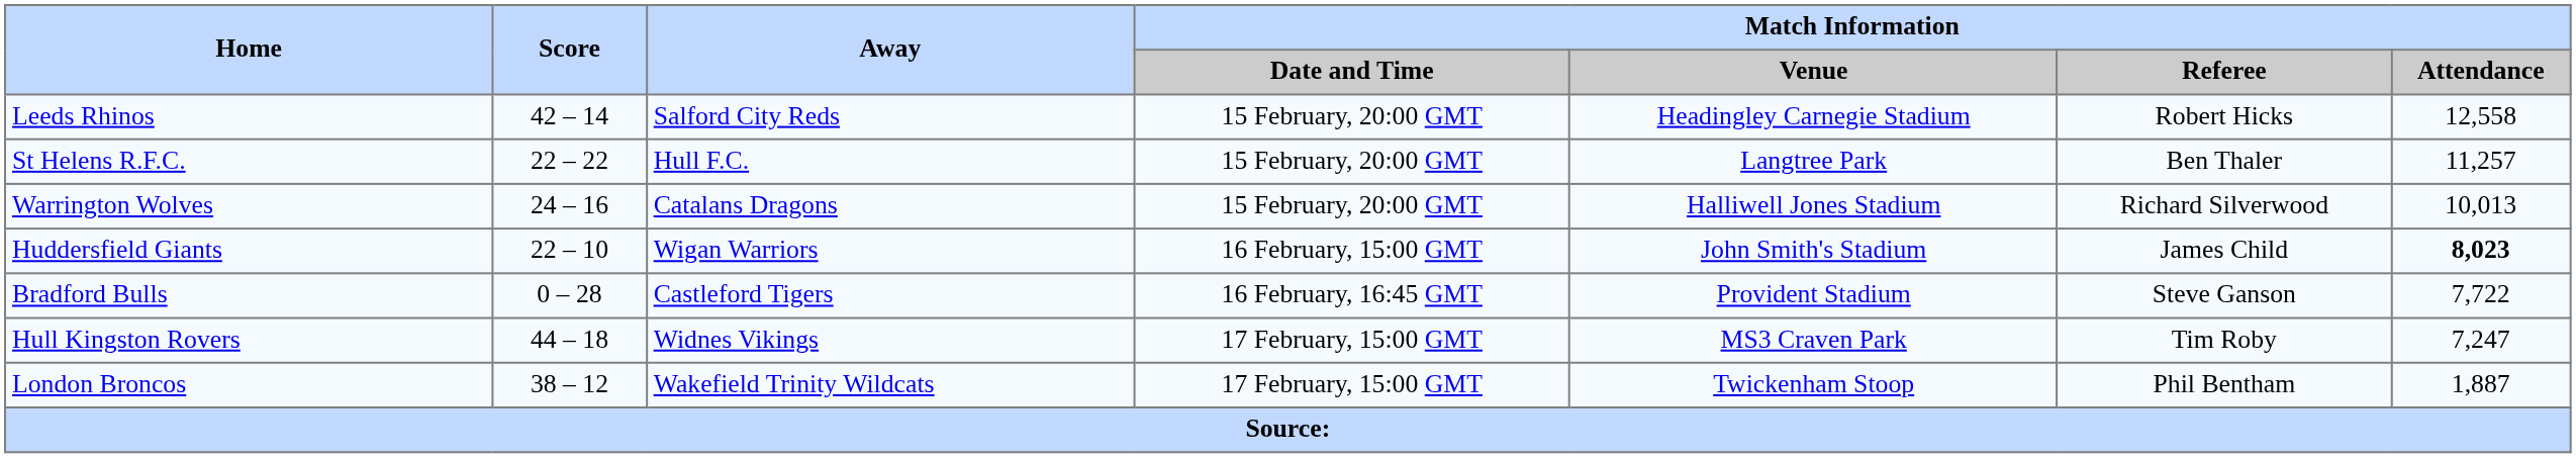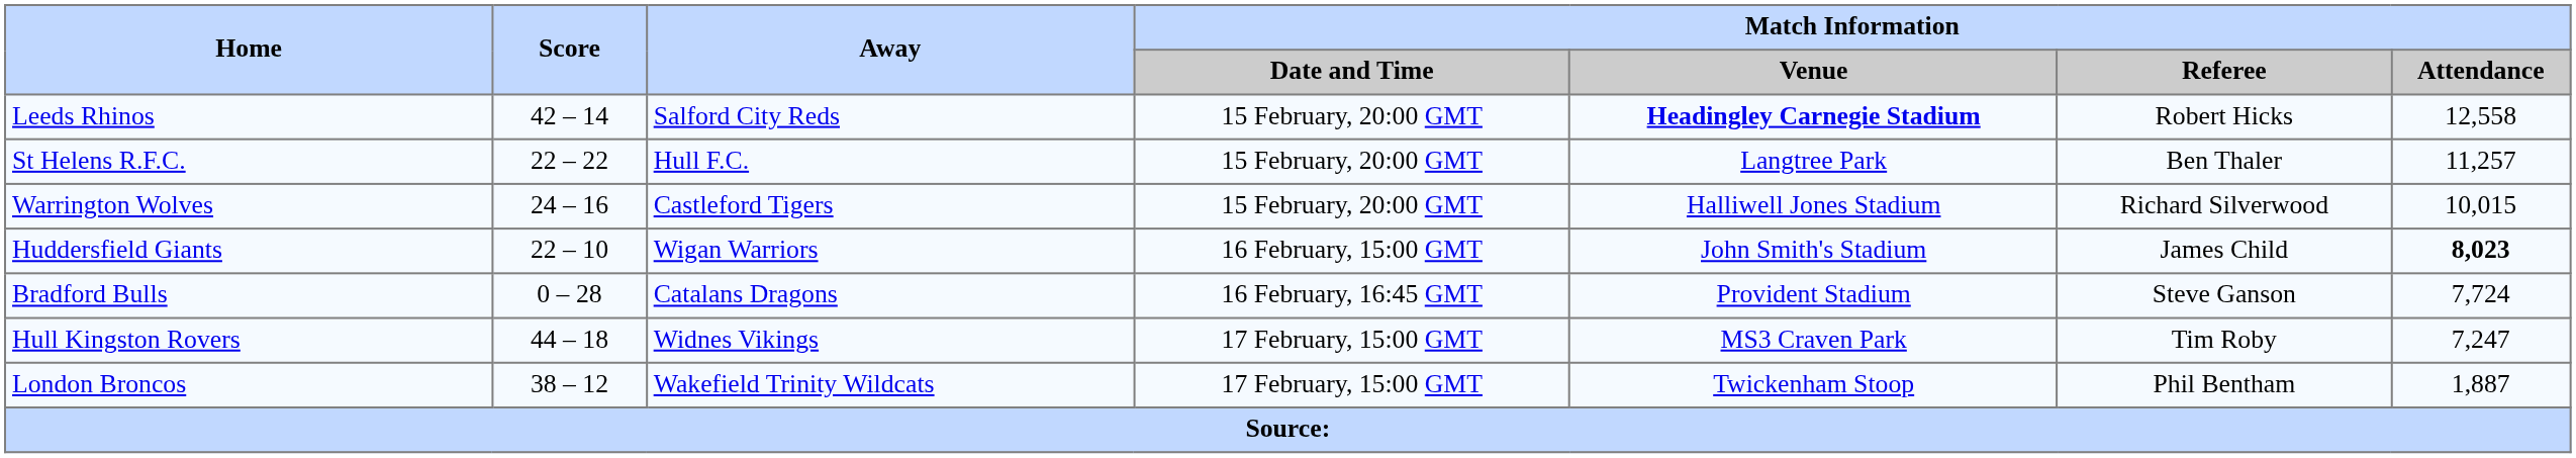 <table border=1 style="border-collapse:collapse; font-size:80%; text-align:center;" cellpadding=3 cellspacing=0 width=100%>
 <tr bgcolor=#C1D8FF>
 <th rowspan=2 width=19%>Home</th>
 <th rowspan=2 width=6%>Score</th>
 <th rowspan=2 width=19%>Away</th>
 <th colspan=6>Match Information</th>
 </tr>
 <tr bgcolor=#CCCCCC>
 <th width=17%>Date and Time</th>
 <th width=19%>Venue</th>
 <th width=13%>Referee</th>
 <th width=7%>Attendance</th>
 </tr>
 <tr bgcolor=#F5FAFF>
 <td align=left> <a href='#'>Leeds Rhinos</a></td>
 <td>42 – 14</td>
 <td align=left> <a href='#'>Salford City Reds</a></td>
 <td>15 February, 20:00 <a href='#'>GMT</a></td>
-<td><a href='#'>Headingley Carnegie Stadium</a></td>
+<td><strong><a href='#'>Headingley Carnegie Stadium</a></strong></td>
 <td>Robert Hicks</td>
 <td>12,558</td>
 </tr>
 <tr bgcolor=#F5FAFF>
 <td align=left> <a href='#'>St Helens R.F.C.</a></td>
 <td>22 – 22</td>
 <td align=left> <a href='#'>Hull F.C.</a></td>
 <td>15 February, 20:00 <a href='#'>GMT</a></td>
 <td><a href='#'>Langtree Park</a></td>
 <td>Ben Thaler</td>
 <td>11,257</td>
 </tr>
 <tr bgcolor=#F5FAFF>
 <td align=left> <a href='#'>Warrington Wolves</a></td>
 <td>24 – 16</td>
-<td align=left> <a href='#'>Catalans Dragons</a></td>
+<td align=left> <a href='#'>Castleford Tigers</a></td>
 <td>15 February, 20:00 <a href='#'>GMT</a></td>
 <td><a href='#'>Halliwell Jones Stadium</a></td>
 <td>Richard Silverwood</td>
-<td>10,013</td>
+<td>10,015</td>
 </tr>
 <tr bgcolor=#F5FAFF>
 <td align=left> <a href='#'>Huddersfield Giants</a></td>
 <td>22 – 10</td>
 <td align=left> <a href='#'>Wigan Warriors</a></td>
 <td>16 February, 15:00 <a href='#'>GMT</a></td>
 <td><a href='#'>John Smith's Stadium</a></td>
 <td>James Child</td>
 <td><strong>8,023</strong></td>
 </tr>
 <tr bgcolor=#F5FAFF>
 <td align=left> <a href='#'>Bradford Bulls</a></td>
 <td>0 – 28</td>
-<td align=left> <a href='#'>Castleford Tigers</a></td>
+<td align=left> <a href='#'>Catalans Dragons</a></td>
 <td>16 February, 16:45 <a href='#'>GMT</a></td>
 <td><a href='#'>Provident Stadium</a></td>
 <td>Steve Ganson</td>
-<td>7,722</td>
+<td>7,724</td>
 </tr>
 <tr bgcolor=#F5FAFF>
 <td align=left> <a href='#'>Hull Kingston Rovers</a></td>
 <td>44 – 18</td>
 <td align=left> <a href='#'>Widnes Vikings</a></td>
 <td>17 February, 15:00 <a href='#'>GMT</a></td>
 <td><a href='#'>MS3 Craven Park</a></td>
 <td>Tim Roby</td>
 <td>7,247</td>
 </tr>
 <tr bgcolor=#F5FAFF>
 <td align=left> <a href='#'>London Broncos</a></td>
 <td>38 – 12</td>
 <td align=left> <a href='#'>Wakefield Trinity Wildcats</a></td>
 <td>17 February, 15:00 <a href='#'>GMT</a></td>
 <td><a href='#'>Twickenham Stoop</a></td>
 <td>Phil Bentham</td>
 <td>1,887</td>
 </tr>
 <tr bgcolor=#C1D8FF>
 <th colspan=12>Source:</th>
 </tr>
 </table>
